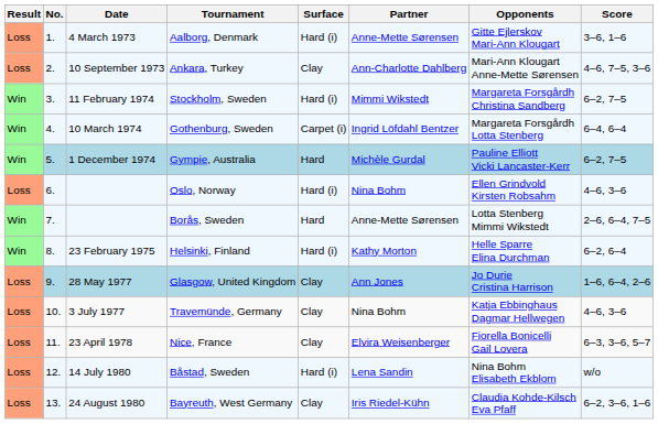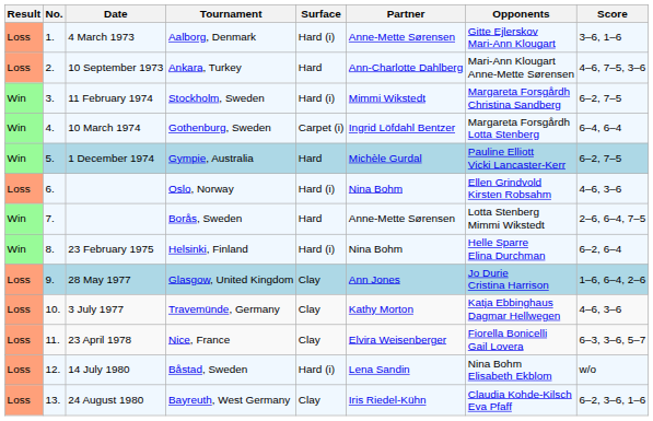 <table class="wikitable" style="font-size:97%">
 <tr>
 <th>Result</th>
 <th>No.</th>
 <th>Date</th>
 <th>Tournament</th>
 <th>Surface</th>
 <th>Partner</th>
 <th>Opponents</th>
 <th>Score</th>
 </tr>
 <tr style="background:#f0f8ff;">
 <td style="background:#ffa07a;">Loss</td>
 <td>1.</td>
 <td>4 March 1973</td>
 <td><a href='#'>Aalborg</a>, Denmark</td>
 <td>Hard (i)</td>
 <td> <a href='#'>Anne-Mette Sørensen</a></td>
 <td> <a href='#'>Gitte Ejlerskov</a> <br>  <a href='#'>Mari-Ann Klougart</a></td>
 <td>3–6, 1–6</td>
 </tr>
 <tr style="background:#f0f8ff;">
 <td style="background:#ffa07a;">Loss</td>
 <td>2.</td>
 <td>10 September 1973</td>
 <td><a href='#'>Ankara</a>, Turkey</td>
-<td>Clay</td>
+<td>Hard</td>
 <td> <a href='#'>Ann-Charlotte Dahlberg</a></td>
 <td> Mari-Ann Klougart <br>  Anne-Mette Sørensen</td>
 <td>4–6, 7–5, 3–6</td>
 </tr>
 <tr style="background:#f0f8ff;">
 <td style="background:#98fb98;">Win</td>
 <td>3.</td>
 <td>11 February 1974</td>
 <td><a href='#'>Stockholm</a>, Sweden</td>
 <td>Hard (i)</td>
 <td> <a href='#'>Mimmi Wikstedt</a></td>
 <td> <a href='#'>Margareta Forsgårdh</a> <br>  <a href='#'>Christina Sandberg</a></td>
 <td>6–2, 7–5</td>
 </tr>
 <tr style="background:#f0f8ff;">
 <td style="background:#98fb98;">Win</td>
 <td>4.</td>
 <td>10 March 1974</td>
 <td><a href='#'>Gothenburg</a>, Sweden</td>
 <td>Carpet (i)</td>
 <td> <a href='#'>Ingrid Löfdahl Bentzer</a></td>
 <td> Margareta Forsgårdh <br>  <a href='#'>Lotta Stenberg</a></td>
 <td>6–4, 6–4</td>
 </tr>
 <tr style="background:lightblue;">
 <td style="background:#98fb98;">Win</td>
 <td>5.</td>
 <td>1 December 1974</td>
 <td><a href='#'>Gympie</a>, Australia</td>
 <td>Hard</td>
 <td> <a href='#'>Michèle Gurdal</a></td>
 <td> <a href='#'>Pauline Elliott</a> <br>  <a href='#'>Vicki Lancaster-Kerr</a></td>
 <td>6–2, 7–5</td>
 </tr>
 <tr style="background:#f0f8ff;">
 <td style="background:#ffa07a;">Loss</td>
 <td>6.</td>
 <td></td>
 <td><a href='#'>Oslo</a>, Norway</td>
 <td>Hard (i)</td>
 <td> <a href='#'>Nina Bohm</a></td>
 <td> <a href='#'>Ellen Grindvold</a> <br>  <a href='#'>Kirsten Robsahm</a></td>
 <td>4–6, 3–6</td>
 </tr>
 <tr style="background:#f0f8ff;">
 <td style="background:#98fb98;">Win</td>
 <td>7.</td>
 <td></td>
 <td><a href='#'>Borås</a>, Sweden</td>
 <td>Hard</td>
 <td> Anne-Mette Sørensen</td>
 <td> Lotta Stenberg <br>  Mimmi Wikstedt</td>
 <td>2–6, 6–4, 7–5</td>
 </tr>
 <tr style="background:#f0f8ff;">
 <td style="background:#98fb98;">Win</td>
 <td>8.</td>
 <td>23 February 1975</td>
 <td><a href='#'>Helsinki</a>, Finland</td>
 <td>Hard (i)</td>
-<td> <a href='#'>Kathy Morton</a></td>
+<td> Nina Bohm</td>
 <td> <a href='#'>Helle Sparre</a> <br>  <a href='#'>Elina Durchman</a></td>
 <td>6–2, 6–4</td>
 </tr>
 <tr style="background:lightblue;">
 <td style="background:#ffa07a;">Loss</td>
 <td>9.</td>
 <td>28 May 1977</td>
 <td><a href='#'>Glasgow</a>, United Kingdom</td>
 <td>Clay</td>
 <td> <a href='#'>Ann Jones</a></td>
 <td> <a href='#'>Jo Durie</a> <br>  <a href='#'>Cristina Harrison</a></td>
 <td>1–6, 6–4, 2–6</td>
 </tr>
 <tr>
 <td style="background:#ffa07a;">Loss</td>
 <td>10.</td>
 <td>3 July 1977</td>
 <td><a href='#'>Travemünde</a>, Germany</td>
 <td>Clay</td>
-<td> Nina Bohm</td>
+<td> <a href='#'>Kathy Morton</a></td>
 <td> <a href='#'>Katja Ebbinghaus</a> <br>  <a href='#'>Dagmar Hellwegen</a></td>
 <td>4–6, 3–6</td>
 </tr>
 <tr>
 <td style="background:#ffa07a;">Loss</td>
 <td>11.</td>
 <td>23 April 1978</td>
 <td><a href='#'>Nice</a>, France</td>
 <td>Clay</td>
 <td> <a href='#'>Elvira Weisenberger</a></td>
 <td> <a href='#'>Fiorella Bonicelli</a> <br>  <a href='#'>Gail Lovera</a></td>
 <td>6–3, 3–6, 5–7</td>
 </tr>
 <tr style="background:#f0f8ff;">
 <td style="background:#ffa07a;">Loss</td>
 <td>12.</td>
 <td>14 July 1980</td>
 <td><a href='#'>Båstad</a>, Sweden</td>
 <td>Hard (i)</td>
 <td> <a href='#'>Lena Sandin</a></td>
 <td> Nina Bohm <br>  <a href='#'>Elisabeth Ekblom</a></td>
 <td>w/o</td>
 </tr>
 <tr style="background:#f0f8ff;">
 <td style="background:#ffa07a;">Loss</td>
 <td>13.</td>
 <td>24 August 1980</td>
 <td><a href='#'>Bayreuth</a>, West Germany</td>
 <td>Clay</td>
 <td> <a href='#'>Iris Riedel-Kühn</a></td>
 <td> <a href='#'>Claudia Kohde-Kilsch</a> <br>  <a href='#'>Eva Pfaff</a></td>
 <td>6–2, 3–6, 1–6</td>
 </tr>
 </table>
